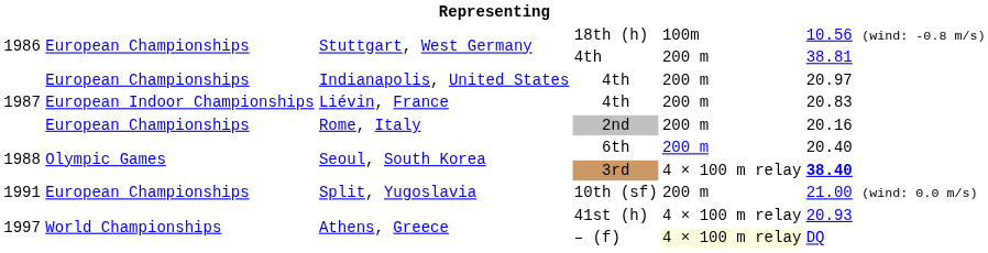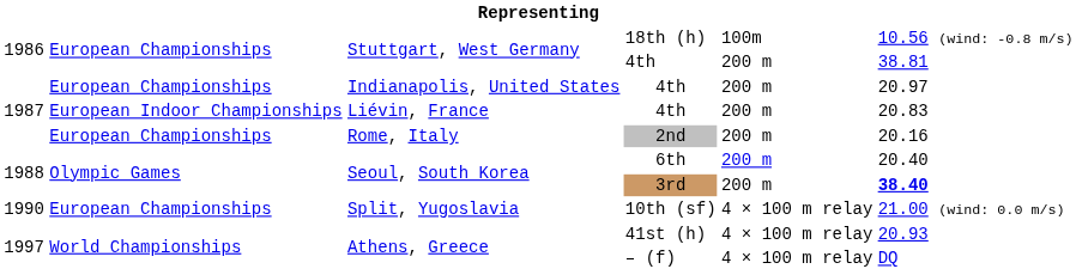 <table>
 <tr>
 <th colspan="6">Representing </th>
 </tr>
 <tr>
 <td rowspan=2>1986</td>
 <td rowspan=2><a href='#'>European Championships</a></td>
 <td rowspan=2><a href='#'>Stuttgart</a>, <a href='#'>West Germany</a></td>
 <td>18th (h)</td>
 <td>100m</td>
 <td><a href='#'>10.56</a> <small>(wind: -0.8 m/s)</small></td>
 </tr>
 <tr>
 <td>4th</td>
 <td>200 m</td>
 <td><a href='#'>38.81</a></td>
 </tr>
 <tr>
 <td rowspan=3>1987</td>
 <td><a href='#'>European Championships</a></td>
 <td><a href='#'>Indianapolis</a>, <a href='#'>United States</a></td>
 <td align="center">4th</td>
 <td>200 m</td>
 <td>20.97</td>
 </tr>
 <tr>
 <td><a href='#'>European Indoor Championships</a></td>
 <td><a href='#'>Liévin</a>, <a href='#'>France</a></td>
 <td align="center">4th</td>
 <td>200 m</td>
 <td>20.83</td>
 </tr>
 <tr>
 <td><a href='#'>European Championships</a></td>
 <td><a href='#'>Rome</a>, <a href='#'>Italy</a></td>
 <td bgcolor="silver" align="center">2nd</td>
 <td>200 m</td>
 <td>20.16</td>
 </tr>
 <tr>
 <td rowspan=2>1988</td>
 <td rowspan=2><a href='#'>Olympic Games</a></td>
 <td rowspan=2><a href='#'>Seoul</a>, <a href='#'>South Korea</a></td>
 <td align="center">6th</td>
 <td><a href='#'>200 m</a></td>
 <td>20.40</td>
 </tr>
 <tr>
 <td bgcolor="cc9966" align="center">3rd</td>
-<td>4 × 100 m relay</td>
+<td>200 m</td>
 <td><strong><a href='#'>38.40</a></strong></td>
 </tr>
 <tr>
-<td>1991</td>
+<td>1990</td>
 <td><a href='#'>European Championships</a></td>
 <td><a href='#'>Split</a>, <a href='#'>Yugoslavia</a></td>
 <td>10th (sf)</td>
-<td>200 m</td>
+<td>4 × 100 m relay</td>
 <td><a href='#'>21.00</a> <small>(wind: 0.0 m/s)</small></td>
 </tr>
 <tr>
 <td rowspan=2>1997</td>
 <td rowspan=2><a href='#'>World Championships</a></td>
 <td rowspan=2><a href='#'>Athens</a>, <a href='#'>Greece</a></td>
 <td>41st (h)</td>
 <td>4 × 100 m relay</td>
 <td><a href='#'>20.93</a></td>
 </tr>
 <tr>
 <td>– (f)</td>
-<td style="background: lightyellow;">4 × 100 m relay</td>
+<td>4 × 100 m relay</td>
 <td><a href='#'>DQ</a></td>
 </tr>
 </table>
